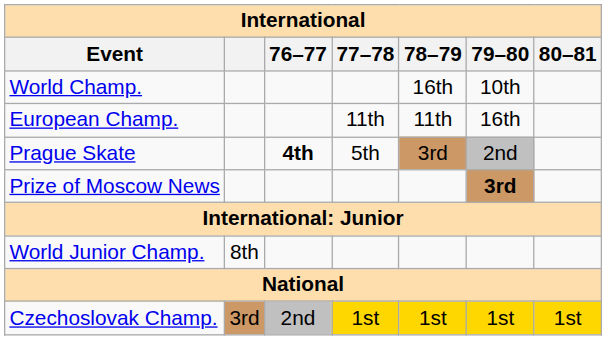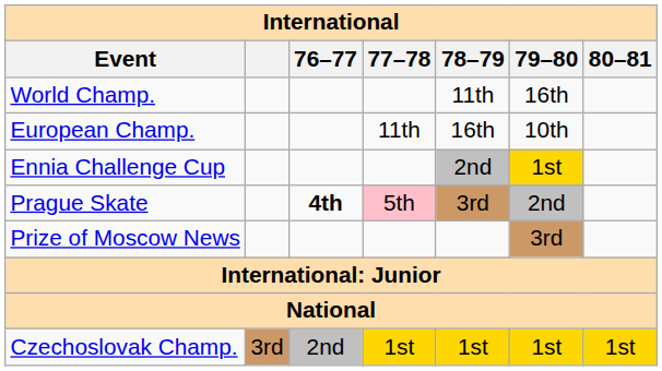 <table class="wikitable" style="text-align:center">
 <tr>
 <th style="background-color: #ffdead; " colspan=7 align=center>International</th>
 </tr>
 <tr>
 <th>Event</th>
 <th></th>
 <th>76–77</th>
 <th>77–78</th>
 <th>78–79</th>
 <th>79–80</th>
 <th>80–81</th>
 </tr>
 <tr>
 <td align=left><a href='#'>World Champ.</a></td>
 <td></td>
 <td></td>
 <td></td>
+<td>11th</td>
 <td>16th</td>
-<td>10th</td>
 <td></td>
 </tr>
 <tr>
 <td align=left><a href='#'>European Champ.</a></td>
 <td></td>
 <td></td>
 <td>11th</td>
-<td>11th</td>
 <td>16th</td>
+<td>10th</td>
+<td></td>
+</tr>
+<tr>
+<td align=left><a href='#'>Ennia Challenge Cup</a></td>
+<td></td>
+<td></td>
+<td></td>
+<td bgcolor=silver>2nd</td>
+<td bgcolor=gold>1st</td>
 <td></td>
 </tr>
 <tr>
 <td align=left><a href='#'>Prague Skate</a></td>
 <td></td>
 <td><strong>4th</strong></td>
-<td>5th</td>
+<td style="background: pink;">5th</td>
 <td bgcolor=cc9966>3rd</td>
 <td bgcolor=silver>2nd</td>
 <td></td>
 </tr>
 <tr>
 <td align=left><a href='#'>Prize of Moscow News</a></td>
 <td></td>
 <td></td>
 <td></td>
 <td></td>
-<td bgcolor=cc9966><strong>3rd</strong></td>
+<td bgcolor=cc9966>3rd</td>
 <td></td>
 </tr>
 <tr>
 <th style="background-color: #ffdead; " colspan=7 align=center>International: Junior</th>
-</tr>
-<tr>
-<td align=left><a href='#'>World Junior Champ.</a></td>
-<td>8th</td>
-<td></td>
-<td></td>
-<td></td>
-<td></td>
-<td></td>
 </tr>
 <tr>
 <th style="background-color: #ffdead; " colspan=7 align=center>National</th>
 </tr>
 <tr>
 <td align=left><a href='#'>Czechoslovak Champ.</a></td>
 <td bgcolor=cc9966>3rd</td>
 <td bgcolor=silver>2nd</td>
 <td bgcolor=gold>1st</td>
 <td bgcolor=gold>1st</td>
 <td bgcolor=gold>1st</td>
 <td bgcolor=gold>1st</td>
 </tr>
 </table>
